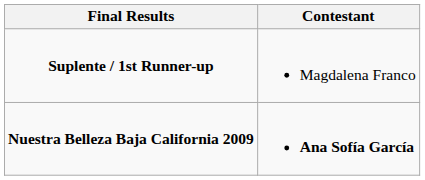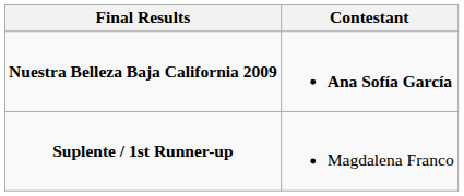 <table class="wikitable">
 <tr>
 <th>Final Results</th>
 <th>Contestant</th>
 </tr>
 <tr>
+<td align="center"><strong>Nuestra Belleza Baja California 2009</strong></td>
+<td><br><ul><li><strong>Ana Sofía García</strong></li></ul></td>
+</tr>
+<tr>
 <td align="center"><strong>Suplente / 1st Runner-up</strong></td>
 <td><br><ul><li>Magdalena Franco</li></ul></td>
 </tr>
-<tr>
-<td align="center"><strong>Nuestra Belleza Baja California 2009</strong></td>
-<td><br><ul><li><strong>Ana Sofía García</strong></li></ul></td>
-</tr>
 </table>
